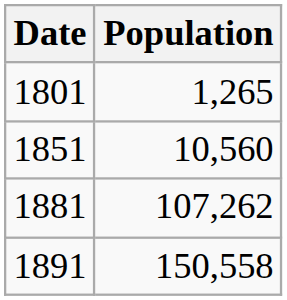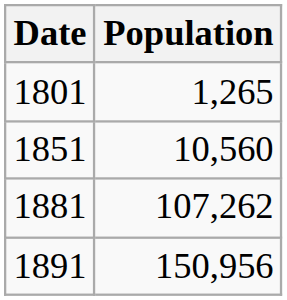 <table class="wikitable floatleft" style="text-align: right">
 <tr>
 <th>Date</th>
 <th>Population</th>
 </tr>
 <tr>
 <td>1801</td>
 <td>1,265</td>
 </tr>
 <tr>
 <td>1851</td>
 <td>10,560</td>
 </tr>
 <tr>
 <td>1881</td>
 <td>107,262</td>
 </tr>
 <tr>
 <td>1891</td>
-<td>150,558</td>
+<td>150,956</td>
 </tr>
 </table>
